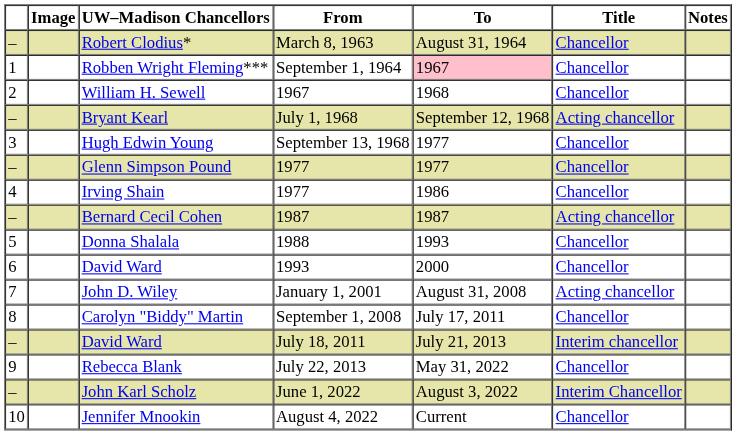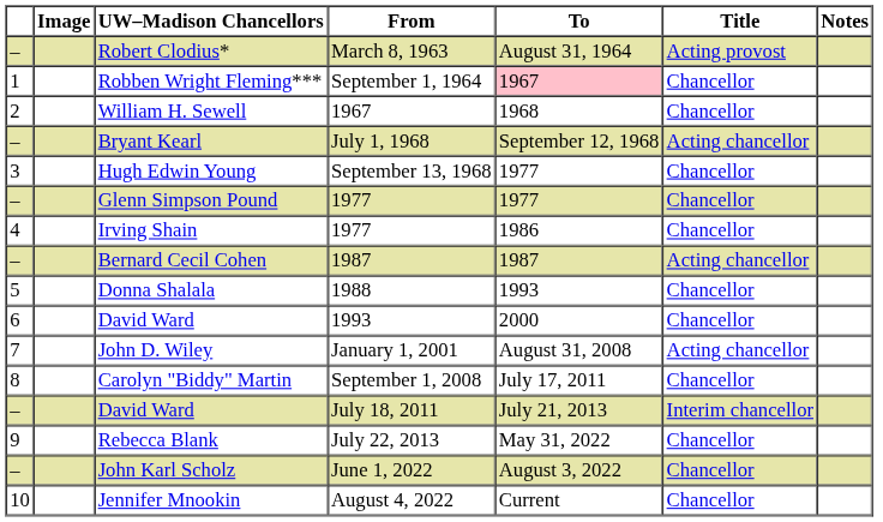 <table border="1" cellspacing="0" cellpadding="2">
 <tr>
 <th></th>
 <th>Image</th>
 <th>UW–Madison Chancellors</th>
 <th>From</th>
 <th>To</th>
 <th>Title</th>
 <th>Notes</th>
 </tr>
 <tr bgcolor="#e6e6aa">
 <td>–</td>
 <td></td>
 <td><a href='#'>Robert Clodius</a>*</td>
 <td>March 8, 1963</td>
 <td>August 31, 1964</td>
-<td><a href='#'>Chancellor</a></td>
+<td><a href='#'>Acting provost</a></td>
 <td></td>
 </tr>
 <tr>
 <td>1</td>
 <td></td>
 <td><a href='#'>Robben Wright Fleming</a>***</td>
 <td>September 1, 1964</td>
 <td style="background: pink;">1967</td>
 <td><a href='#'>Chancellor</a></td>
 <td></td>
 </tr>
 <tr>
 <td>2</td>
 <td></td>
 <td><a href='#'>William H. Sewell</a></td>
 <td>1967</td>
 <td>1968</td>
 <td><a href='#'>Chancellor</a></td>
 <td></td>
 </tr>
 <tr bgcolor="#e6e6aa">
 <td>–</td>
 <td></td>
 <td><a href='#'>Bryant Kearl</a></td>
 <td>July 1, 1968</td>
 <td>September 12, 1968</td>
 <td><a href='#'>Acting chancellor</a></td>
 <td></td>
 </tr>
 <tr>
 <td>3</td>
 <td></td>
 <td><a href='#'>Hugh Edwin Young</a></td>
 <td>September 13, 1968</td>
 <td>1977</td>
 <td><a href='#'>Chancellor</a></td>
 <td></td>
 </tr>
 <tr bgcolor="#e6e6aa">
 <td>–</td>
 <td></td>
 <td><a href='#'>Glenn Simpson Pound</a></td>
 <td>1977</td>
 <td>1977</td>
 <td><a href='#'>Chancellor</a></td>
 <td></td>
 </tr>
 <tr>
 <td>4</td>
 <td></td>
 <td><a href='#'>Irving Shain</a></td>
 <td>1977</td>
 <td>1986</td>
 <td><a href='#'>Chancellor</a></td>
 <td></td>
 </tr>
 <tr bgcolor="#e6e6aa">
 <td>–</td>
 <td></td>
 <td><a href='#'>Bernard Cecil Cohen</a></td>
 <td>1987</td>
 <td>1987</td>
 <td><a href='#'>Acting chancellor</a></td>
 <td></td>
 </tr>
 <tr>
 <td>5</td>
 <td></td>
 <td><a href='#'>Donna Shalala</a></td>
 <td>1988</td>
 <td>1993</td>
 <td><a href='#'>Chancellor</a></td>
 <td></td>
 </tr>
 <tr>
 <td>6</td>
 <td></td>
 <td><a href='#'>David Ward</a></td>
 <td>1993</td>
 <td>2000</td>
 <td><a href='#'>Chancellor</a></td>
 <td></td>
 </tr>
 <tr>
 <td>7</td>
 <td></td>
 <td><a href='#'>John D. Wiley</a></td>
 <td>January 1, 2001</td>
 <td>August 31, 2008</td>
 <td><a href='#'>Acting chancellor</a></td>
 <td></td>
 </tr>
 <tr>
 <td>8</td>
 <td></td>
 <td><a href='#'>Carolyn "Biddy" Martin</a></td>
 <td>September 1, 2008</td>
 <td>July 17, 2011</td>
 <td><a href='#'>Chancellor</a></td>
 <td></td>
 </tr>
 <tr bgcolor="#e6e6aa">
 <td>–</td>
 <td></td>
 <td><a href='#'>David Ward</a></td>
 <td>July 18, 2011</td>
 <td>July 21, 2013</td>
 <td><a href='#'>Interim chancellor</a></td>
 <td></td>
 </tr>
 <tr>
 <td>9</td>
 <td></td>
 <td><a href='#'>Rebecca Blank</a></td>
 <td>July 22, 2013</td>
 <td>May 31, 2022</td>
 <td><a href='#'>Chancellor</a></td>
 <td></td>
 </tr>
 <tr bgcolor="#e6e6aa">
 <td>–</td>
 <td></td>
 <td><a href='#'>John Karl Scholz</a></td>
 <td>June 1, 2022</td>
 <td>August 3, 2022</td>
-<td><a href='#'>Interim Chancellor</a></td>
+<td><a href='#'>Chancellor</a></td>
 <td></td>
 </tr>
 <tr>
 <td>10</td>
 <td></td>
 <td><a href='#'>Jennifer Mnookin</a></td>
 <td>August 4, 2022</td>
 <td>Current</td>
 <td><a href='#'>Chancellor</a></td>
 <td></td>
 </tr>
 </table>
